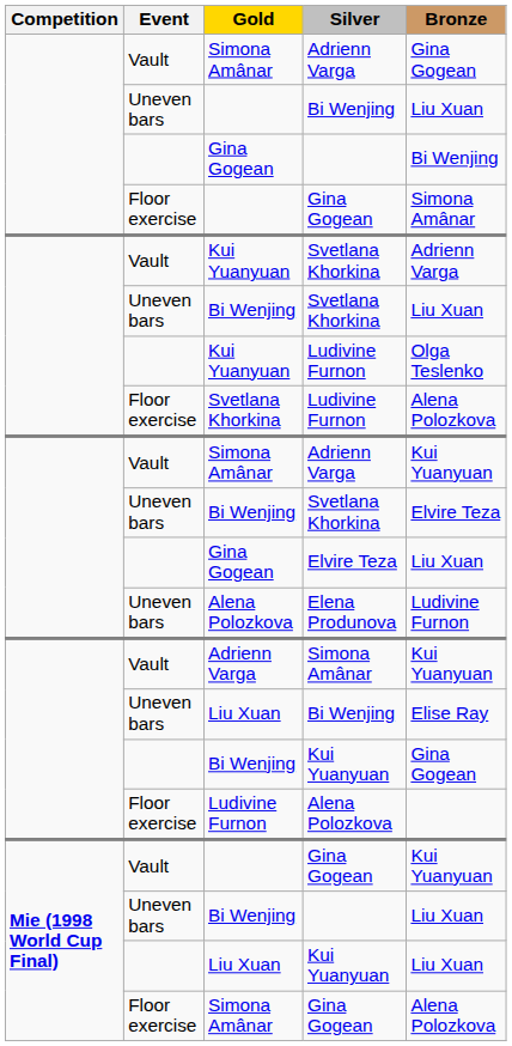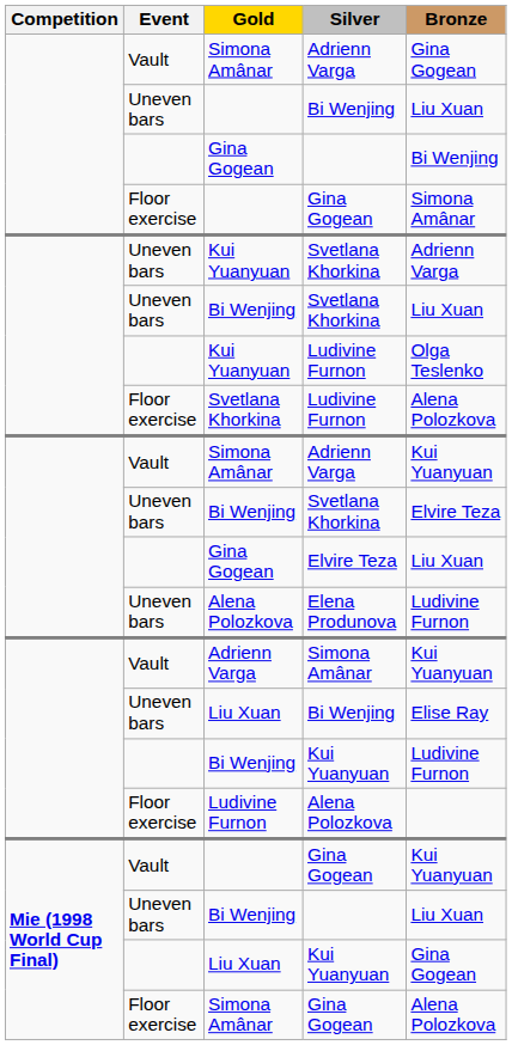 <table class="wikitable" style="width:70%;">
 <tr>
 <th style="text-align:center; width:5%;">Competition</th>
 <th style="text-align:center; width:5%;">Event</th>
 <td style="text-align:center; width:10%; background:gold;"><strong>Gold</strong></td>
 <td style="text-align:center; width:10%; background:silver;"><strong>Silver</strong></td>
 <td style="text-align:center; width:10%; background:#c96;"><strong>Bronze</strong></td>
 </tr>
 <tr>
 <td rowspan="4"></td>
 <td>Vault</td>
 <td> <a href='#'>Simona Amânar</a></td>
 <td> <a href='#'>Adrienn Varga</a></td>
 <td> <a href='#'>Gina Gogean</a></td>
 </tr>
 <tr>
 <td>Uneven bars</td>
 <td></td>
 <td> <a href='#'>Bi Wenjing</a></td>
 <td> <a href='#'>Liu Xuan</a></td>
 </tr>
 <tr>
 <td></td>
 <td> <a href='#'>Gina Gogean</a></td>
 <td></td>
 <td> <a href='#'>Bi Wenjing</a></td>
 </tr>
 <tr>
 <td>Floor exercise</td>
 <td></td>
 <td> <a href='#'>Gina Gogean</a></td>
 <td> <a href='#'>Simona Amânar</a></td>
 </tr>
 <tr style="border-top: 3px solid grey;">
 <td rowspan="4"></td>
-<td>Vault</td>
+<td>Uneven bars</td>
 <td> <a href='#'>Kui Yuanyuan</a></td>
 <td> <a href='#'>Svetlana Khorkina</a></td>
 <td> <a href='#'>Adrienn Varga</a></td>
 </tr>
 <tr>
 <td>Uneven bars</td>
 <td> <a href='#'>Bi Wenjing</a></td>
 <td> <a href='#'>Svetlana Khorkina</a></td>
 <td> <a href='#'>Liu Xuan</a></td>
 </tr>
 <tr>
 <td></td>
 <td> <a href='#'>Kui Yuanyuan</a></td>
 <td> <a href='#'>Ludivine Furnon</a></td>
 <td> <a href='#'>Olga Teslenko</a></td>
 </tr>
 <tr>
 <td>Floor exercise</td>
 <td> <a href='#'>Svetlana Khorkina</a></td>
 <td> <a href='#'>Ludivine Furnon</a></td>
 <td> <a href='#'>Alena Polozkova</a></td>
 </tr>
 <tr style="border-top: 3px solid grey;">
 <td rowspan="4"></td>
 <td>Vault</td>
 <td> <a href='#'>Simona Amânar</a></td>
 <td> <a href='#'>Adrienn Varga</a></td>
 <td> <a href='#'>Kui Yuanyuan</a></td>
 </tr>
 <tr>
 <td>Uneven bars</td>
 <td> <a href='#'>Bi Wenjing</a></td>
 <td> <a href='#'>Svetlana Khorkina</a></td>
 <td> <a href='#'>Elvire Teza</a></td>
 </tr>
 <tr>
 <td></td>
 <td> <a href='#'>Gina Gogean</a></td>
 <td> <a href='#'>Elvire Teza</a></td>
 <td> <a href='#'>Liu Xuan</a></td>
 </tr>
 <tr>
 <td>Uneven bars</td>
 <td> <a href='#'>Alena Polozkova</a></td>
 <td> <a href='#'>Elena Produnova</a></td>
 <td> <a href='#'>Ludivine Furnon</a></td>
 </tr>
 <tr style="border-top: 3px solid grey;">
 <td rowspan="4"></td>
 <td>Vault</td>
 <td> <a href='#'>Adrienn Varga</a></td>
 <td> <a href='#'>Simona Amânar</a></td>
 <td> <a href='#'>Kui Yuanyuan</a></td>
 </tr>
 <tr>
 <td>Uneven bars</td>
 <td> <a href='#'>Liu Xuan</a></td>
 <td> <a href='#'>Bi Wenjing</a></td>
 <td> <a href='#'>Elise Ray</a></td>
 </tr>
 <tr>
 <td></td>
 <td> <a href='#'>Bi Wenjing</a></td>
 <td> <a href='#'>Kui Yuanyuan</a></td>
-<td> <a href='#'>Gina Gogean</a></td>
+<td> <a href='#'>Ludivine Furnon</a></td>
 </tr>
 <tr>
 <td>Floor exercise</td>
 <td> <a href='#'>Ludivine Furnon</a></td>
 <td> <a href='#'>Alena Polozkova</a></td>
 <td></td>
 </tr>
 <tr style="border-top: 3px solid grey;">
 <td rowspan="4"><strong><a href='#'>Mie (1998 World Cup Final)</a></strong> </td>
 <td>Vault</td>
 <td></td>
 <td> <a href='#'>Gina Gogean</a></td>
 <td> <a href='#'>Kui Yuanyuan</a></td>
 </tr>
 <tr>
 <td>Uneven bars</td>
 <td> <a href='#'>Bi Wenjing</a></td>
 <td></td>
 <td> <a href='#'>Liu Xuan</a></td>
 </tr>
 <tr>
 <td></td>
 <td> <a href='#'>Liu Xuan</a></td>
 <td> <a href='#'>Kui Yuanyuan</a></td>
-<td> <a href='#'>Liu Xuan</a></td>
+<td> <a href='#'>Gina Gogean</a></td>
 </tr>
 <tr>
 <td>Floor exercise</td>
 <td> <a href='#'>Simona Amânar</a></td>
 <td> <a href='#'>Gina Gogean</a></td>
 <td> <a href='#'>Alena Polozkova</a></td>
 </tr>
 </table>
